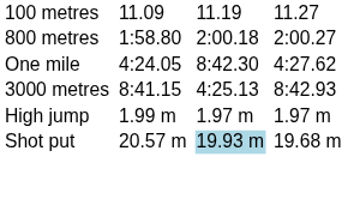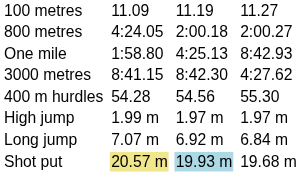 <table>
 <tr>
 <td>100 metres</td>
 <td></td>
 <td>11.09</td>
 <td></td>
 <td>11.19</td>
 <td></td>
 <td>11.27</td>
 </tr>
 <tr>
 <td>800 metres</td>
 <td></td>
-<td>1:58.80</td>
+<td>4:24.05</td>
 <td></td>
 <td>2:00.18</td>
 <td></td>
 <td>2:00.27</td>
 </tr>
 <tr>
 <td>One mile</td>
 <td></td>
-<td>4:24.05</td>
+<td>1:58.80</td>
+<td></td>
+<td>4:25.13</td>
+<td></td>
+<td>8:42.93</td>
+</tr>
+<tr>
+<td>3000 metres</td>
+<td></td>
+<td>8:41.15</td>
 <td></td>
 <td>8:42.30</td>
 <td></td>
 <td>4:27.62</td>
 </tr>
 <tr>
-<td>3000 metres</td>
+<td>400 m hurdles</td>
 <td></td>
-<td>8:41.15</td>
+<td>54.28</td>
 <td></td>
-<td>4:25.13</td>
+<td>54.56</td>
 <td></td>
-<td>8:42.93</td>
+<td>55.30</td>
 </tr>
 <tr>
 <td>High jump</td>
 <td></td>
 <td>1.99 m</td>
 <td></td>
 <td>1.97 m</td>
 <td></td>
 <td>1.97 m</td>
 </tr>
 <tr>
+<td>Long jump</td>
+<td></td>
+<td>7.07 m</td>
+<td></td>
+<td>6.92 m</td>
+<td></td>
+<td>6.84 m</td>
+</tr>
+<tr>
 <td>Shot put</td>
 <td></td>
-<td>20.57 m</td>
+<td style="background: khaki;">20.57 m</td>
 <td></td>
 <td style="background: lightblue;">19.93 m</td>
 <td></td>
 <td>19.68 m</td>
 </tr>
 <tr>
 </tr>
 </table>
